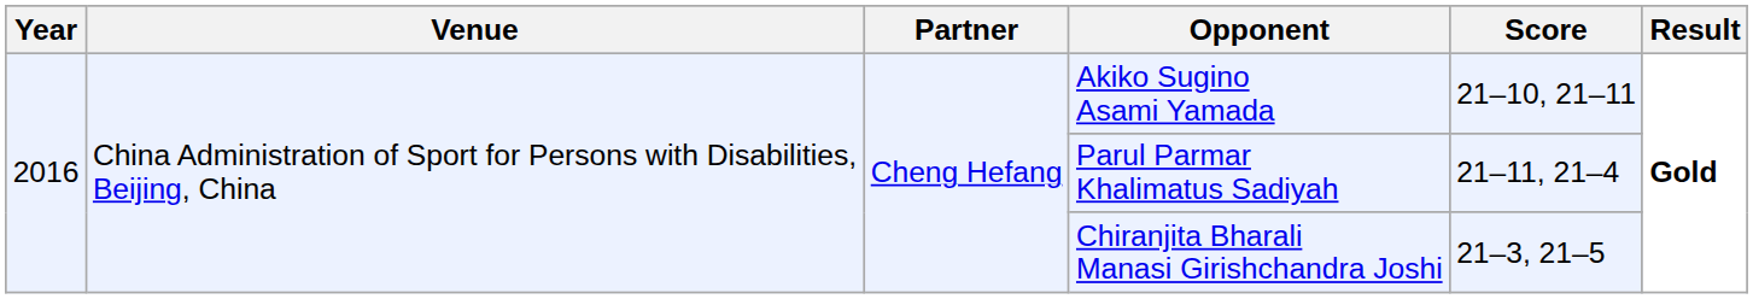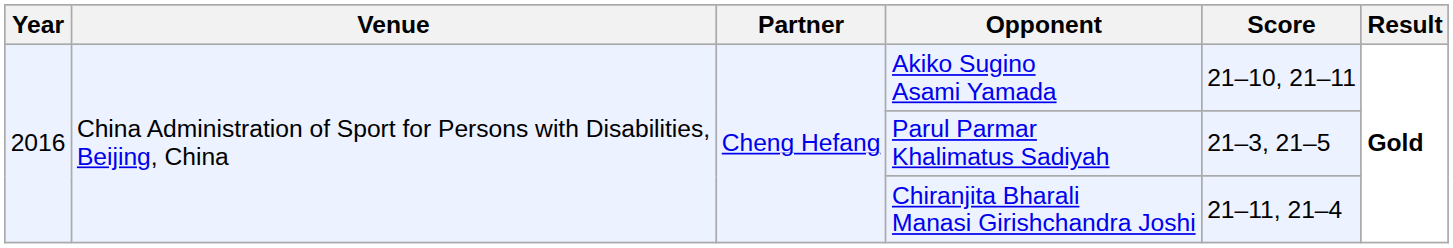 <table class="sortable wikitable" style="font-size: 90%;">
 <tr>
 <th>Year</th>
 <th>Venue</th>
 <th>Partner</th>
 <th>Opponent</th>
 <th>Score</th>
 <th>Result</th>
 </tr>
 <tr style="background:#ECF2FF">
 <td rowspan="3" align="center">2016</td>
 <td rowspan="3" align="left">China Administration of Sport for Persons with Disabilities,<br><a href='#'>Beijing</a>, China</td>
 <td rowspan="3" align="left"> <a href='#'>Cheng Hefang</a></td>
 <td align="left"> <a href='#'>Akiko Sugino</a><br> <a href='#'>Asami Yamada</a></td>
 <td align="left">21–10, 21–11</td>
 <td rowspan="3" style="text-align:left; background:white"> <strong>Gold</strong></td>
 </tr>
 <tr style="background:#ECF2FF">
 <td align="left"> <a href='#'>Parul Parmar</a><br> <a href='#'>Khalimatus Sadiyah</a></td>
-<td align="left">21–11, 21–4</td>
+<td align="left">21–3, 21–5</td>
 </tr>
 <tr style="background:#ECF2FF">
 <td align="left"> <a href='#'>Chiranjita Bharali</a><br> <a href='#'>Manasi Girishchandra Joshi</a></td>
-<td align="left">21–3, 21–5</td>
+<td align="left">21–11, 21–4</td>
 </tr>
 </table>
